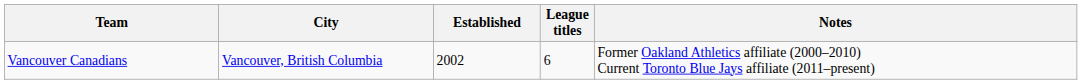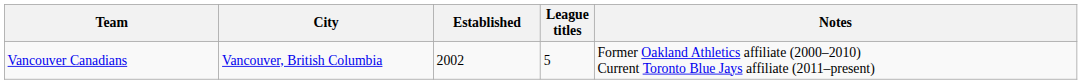 <table class="wikitable">
 <tr>
 <th width="20%">Team</th>
 <th width="20%">City</th>
 <th width="10%">Established</th>
 <th width="5%">League titles</th>
 <th width="45%">Notes</th>
 </tr>
 <tr>
 <td><a href='#'>Vancouver Canadians</a></td>
 <td><a href='#'>Vancouver, British Columbia</a></td>
 <td>2002</td>
-<td>6</td>
+<td>5</td>
 <td>Former <a href='#'>Oakland Athletics</a> affiliate (2000–2010)<br>Current <a href='#'>Toronto Blue Jays</a> affiliate (2011–present)</td>
 </tr>
 </table>
